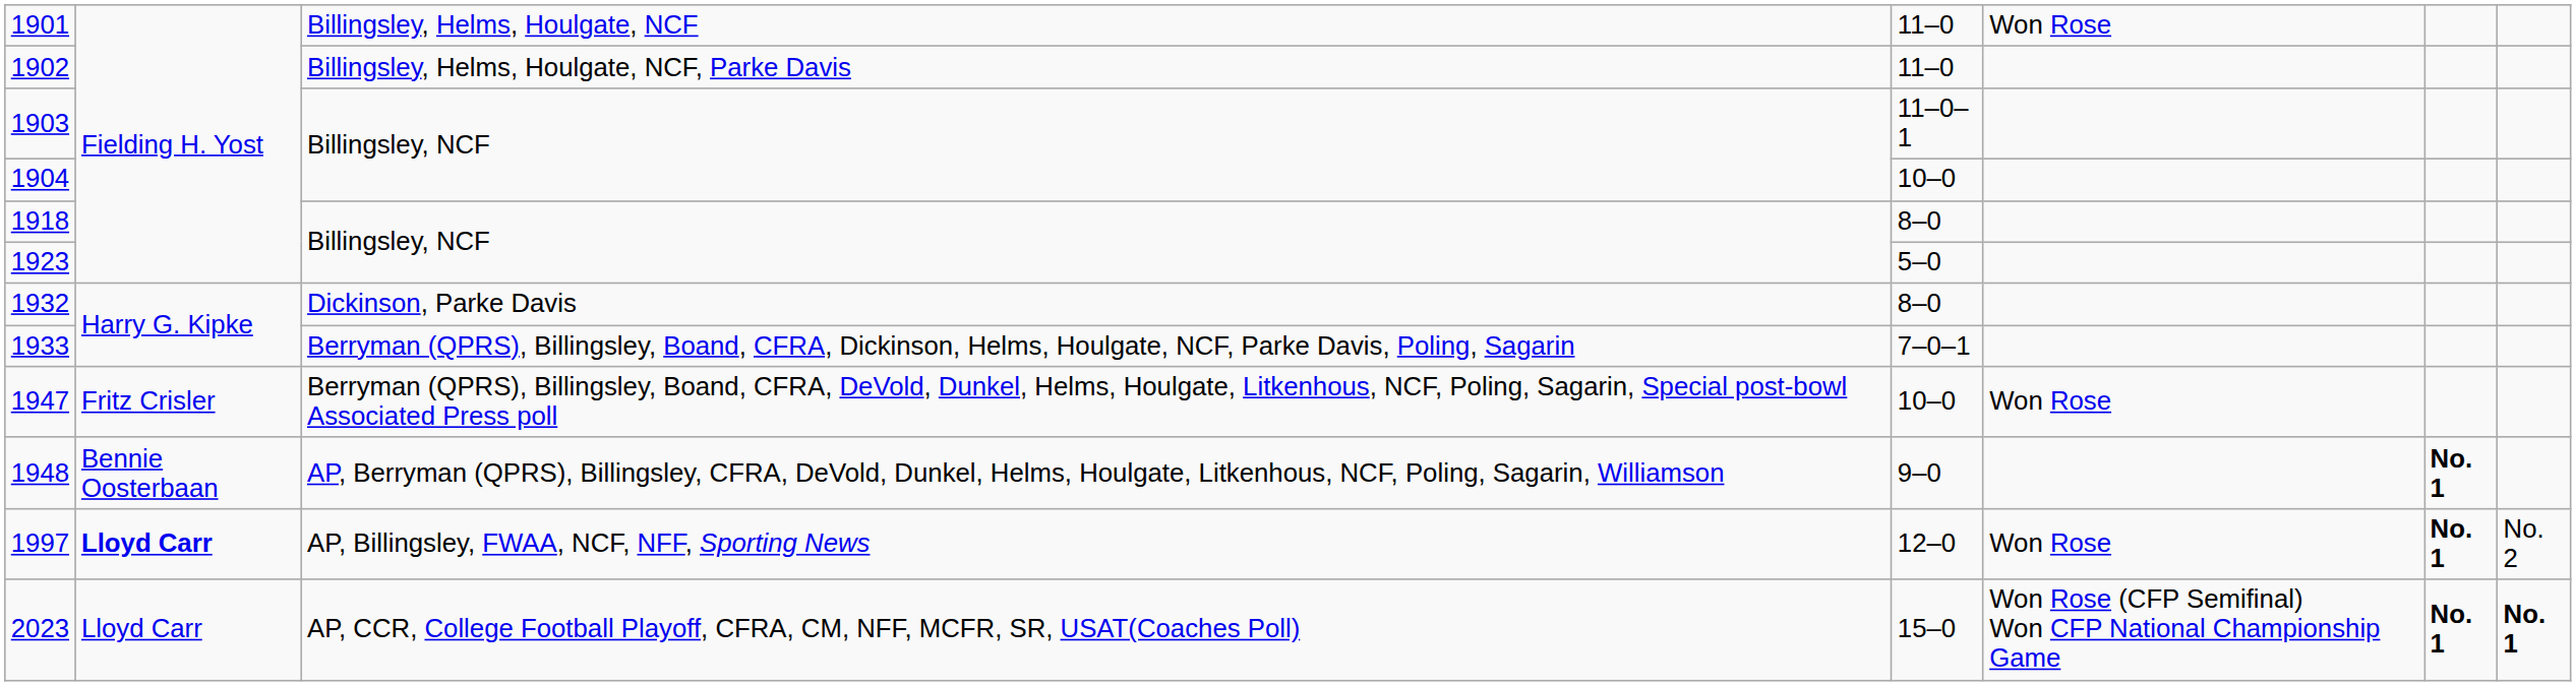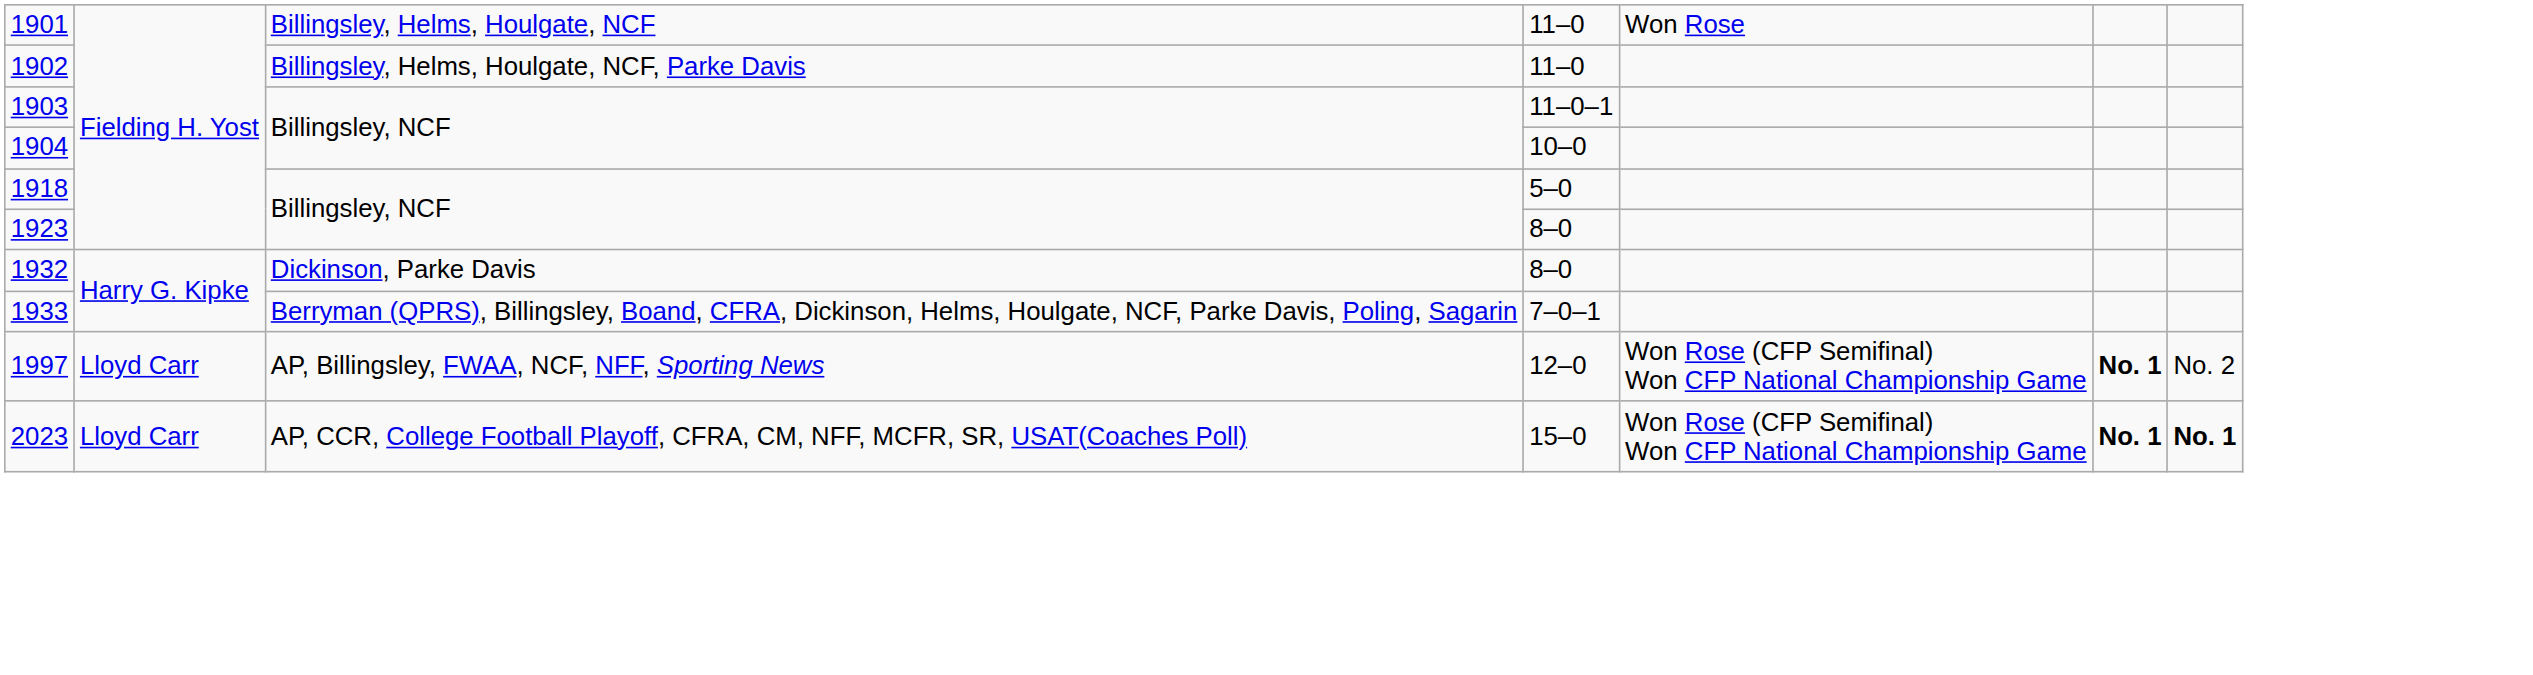 <table class="wikitable">
 <tr>
 <td><a href='#'>1901</a></td>
 <td rowspan="6"><a href='#'>Fielding H. Yost</a></td>
 <td><a href='#'>Billingsley</a>, <a href='#'>Helms</a>, <a href='#'>Houlgate</a>, <a href='#'>NCF</a></td>
 <td>11–0</td>
 <td>Won <a href='#'>Rose</a></td>
 <td></td>
 <td></td>
 </tr>
 <tr>
 <td><a href='#'>1902</a></td>
 <td><a href='#'>Billingsley</a>, Helms, Houlgate, NCF, <a href='#'>Parke Davis</a></td>
 <td>11–0</td>
 <td></td>
 <td></td>
 <td></td>
 </tr>
 <tr>
 <td><a href='#'>1903</a></td>
 <td rowspan="2">Billingsley, NCF</td>
 <td>11–0–1</td>
 <td></td>
 <td></td>
 <td></td>
 </tr>
 <tr>
 <td><a href='#'>1904</a></td>
 <td>10–0</td>
 <td></td>
 <td></td>
 <td></td>
 </tr>
 <tr>
 <td><a href='#'>1918</a></td>
 <td rowspan="2">Billingsley, NCF</td>
-<td>8–0</td>
+<td>5–0</td>
 <td></td>
 <td></td>
 <td></td>
 </tr>
 <tr>
 <td><a href='#'>1923</a></td>
-<td>5–0</td>
+<td>8–0</td>
 <td></td>
 <td></td>
 <td></td>
 </tr>
 <tr>
 <td><a href='#'>1932</a></td>
 <td rowspan="2"><a href='#'>Harry G. Kipke</a></td>
 <td><a href='#'>Dickinson</a>, Parke Davis</td>
 <td>8–0</td>
 <td></td>
 <td></td>
 <td></td>
 </tr>
 <tr>
 <td><a href='#'>1933</a></td>
 <td><a href='#'>Berryman (QPRS)</a>, Billingsley, <a href='#'>Boand</a>, <a href='#'>CFRA</a>, Dickinson, Helms, Houlgate, NCF, Parke Davis, <a href='#'>Poling</a>, <a href='#'>Sagarin</a></td>
 <td>7–0–1</td>
 <td></td>
 <td></td>
 <td></td>
 </tr>
 <tr>
-<td><a href='#'>1947</a></td>
-<td><a href='#'>Fritz Crisler</a></td>
-<td>Berryman (QPRS), Billingsley, Boand, CFRA, <a href='#'>DeVold</a>, <a href='#'>Dunkel</a>, Helms, Houlgate, <a href='#'>Litkenhous</a>, NCF, Poling, Sagarin, <a href='#'>Special post-bowl Associated Press poll</a></td>
-<td>10–0</td>
-<td>Won <a href='#'>Rose</a></td>
-<td></td>
-<td></td>
-</tr>
-<tr>
-<td><a href='#'>1948</a></td>
-<td><a href='#'>Bennie Oosterbaan</a></td>
-<td><a href='#'>AP</a>, Berryman (QPRS), Billingsley, CFRA, DeVold, Dunkel, Helms, Houlgate, Litkenhous, NCF, Poling, Sagarin, <a href='#'>Williamson</a></td>
-<td>9–0</td>
-<td></td>
-<td><strong>No. 1</strong></td>
-<td></td>
-</tr>
-<tr>
 <td><a href='#'>1997</a></td>
-<td><strong><a href='#'>Lloyd Carr</a></strong></td>
+<td><a href='#'>Lloyd Carr</a></td>
 <td>AP, Billingsley, <a href='#'>FWAA</a>, NCF, <a href='#'>NFF</a>, <em><a href='#'>Sporting News</a></em></td>
 <td>12–0</td>
-<td>Won <a href='#'>Rose</a></td>
+<td>Won <a href='#'>Rose</a> (CFP Semifinal)<br>Won <a href='#'>CFP National Championship Game</a></td>
 <td><strong>No. 1</strong></td>
 <td>No. 2</td>
 </tr>
 <tr>
 <td><a href='#'>2023</a></td>
 <td><a href='#'>Lloyd Carr</a></td>
 <td>AP, CCR, <a href='#'>College Football Playoff</a>, CFRA, CM, NFF, MCFR, SR, <a href='#'>USAT(Coaches Poll)</a></td>
 <td>15–0</td>
 <td>Won <a href='#'>Rose</a> (CFP Semifinal)<br>Won <a href='#'>CFP National Championship Game</a></td>
 <td><strong>No. 1</strong></td>
 <td><strong>No. 1</strong></td>
 </tr>
 </table>
